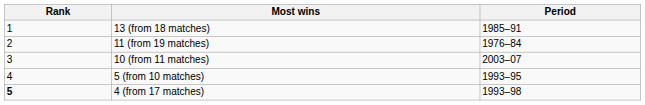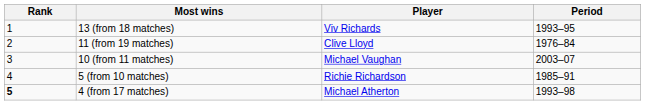 <table class="wikitable" style="width:80%;">
 <tr>
 <th>Rank</th>
 <th>Most wins</th>
+<th>Player</th>
 <th>Period</th>
 </tr>
 <tr>
 <td>1</td>
 <td>13 (from 18 matches)</td>
-<td>1985–91</td>
+<td> <a href='#'>Viv Richards</a></td>
+<td>1993–95</td>
 </tr>
 <tr>
 <td>2</td>
 <td>11 (from 19 matches)</td>
+<td> <a href='#'>Clive Lloyd</a></td>
 <td>1976–84</td>
 </tr>
 <tr>
 <td>3</td>
 <td>10 (from 11 matches)</td>
+<td> <a href='#'>Michael Vaughan</a></td>
 <td>2003–07</td>
 </tr>
 <tr>
 <td>4</td>
 <td>5 (from 10 matches)</td>
-<td>1993–95</td>
+<td> <a href='#'>Richie Richardson</a></td>
+<td>1985–91</td>
 </tr>
 <tr>
 <td><strong>5</strong></td>
 <td>4 (from 17 matches)</td>
+<td><a href='#'>Michael Atherton</a></td>
 <td>1993–98</td>
 </tr>
 </table>
